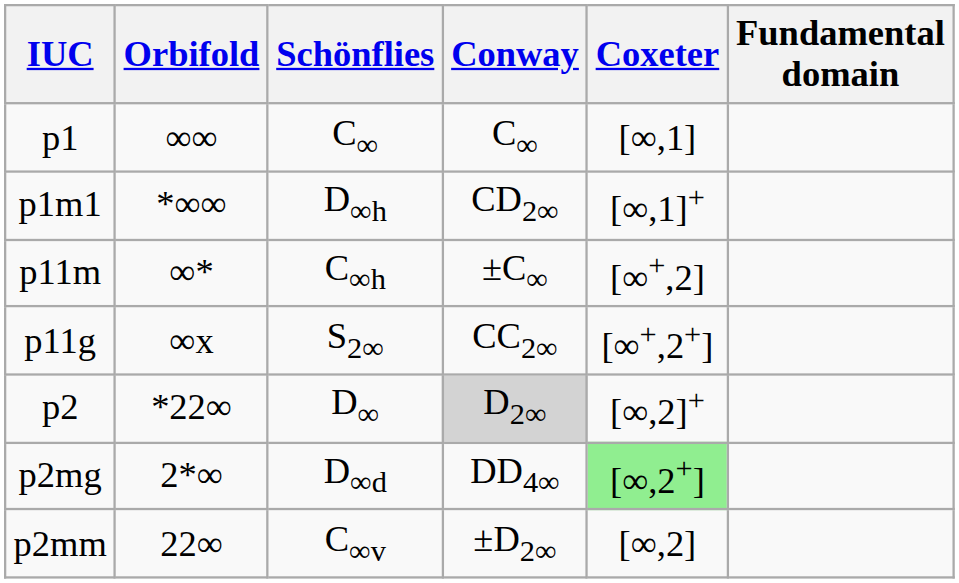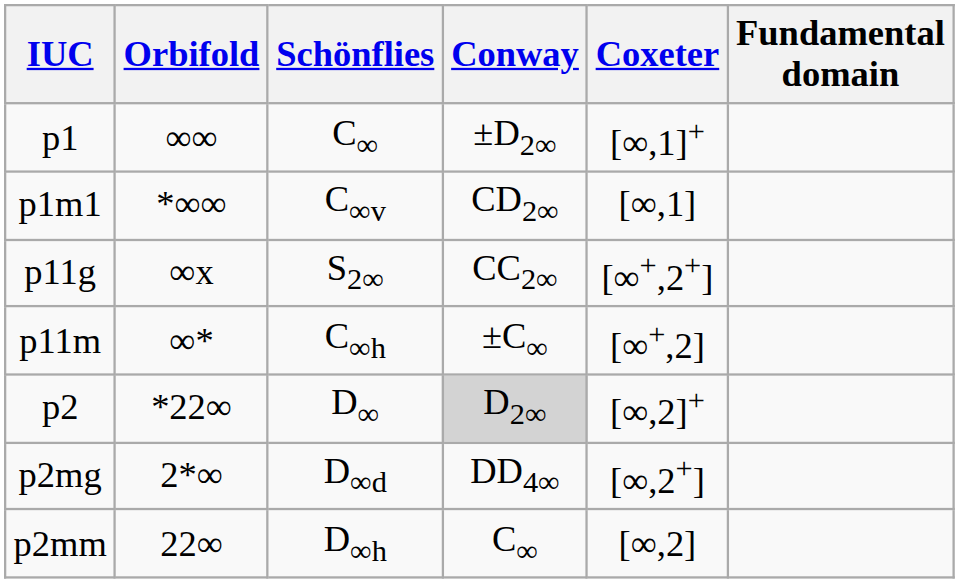 <table class=wikitable>
 <tr>
 <th><a href='#'>IUC</a></th>
 <th><a href='#'>Orbifold</a></th>
 <th><a href='#'>Schönflies</a></th>
 <th><a href='#'>Conway</a></th>
 <th><a href='#'>Coxeter</a></th>
 <th>Fundamental<br>domain</th>
 </tr>
 <tr align=center>
 <td>p1</td>
 <td>∞∞</td>
 <td>C<sub>∞</sub></td>
-<td>C<sub>∞</sub></td>
-<td>[∞,1]</td>
+<td>±D<sub>2∞</sub></td>
+<td>[∞,1]<sup>+</sup></td>
 <td></td>
 </tr>
 <tr align=center>
 <td>p1m1</td>
 <td>*∞∞</td>
-<td>D<sub>∞h</sub></td>
+<td>C<sub>∞v</sub></td>
 <td>CD<sub>2∞</sub></td>
-<td>[∞,1]<sup>+</sup></td>
+<td>[∞,1]</td>
+<td></td>
+</tr>
+<tr align=center>
+<td>p11g</td>
+<td>∞x</td>
+<td>S<sub>2∞</sub></td>
+<td>CC<sub>2∞</sub></td>
+<td>[∞<sup>+</sup>,2<sup>+</sup>]</td>
 <td></td>
 </tr>
 <tr align=center>
 <td>p11m</td>
 <td>∞*</td>
 <td>C<sub>∞h</sub></td>
 <td>±C<sub>∞</sub></td>
 <td>[∞<sup>+</sup>,2]</td>
-<td></td>
-</tr>
-<tr align=center>
-<td>p11g</td>
-<td>∞x</td>
-<td>S<sub>2∞</sub></td>
-<td>CC<sub>2∞</sub></td>
-<td>[∞<sup>+</sup>,2<sup>+</sup>]</td>
 <td></td>
 </tr>
 <tr align=center>
 <td>p2</td>
 <td>*22∞</td>
 <td>D<sub>∞</sub></td>
 <td style="background: lightgrey;">D<sub>2∞</sub></td>
 <td>[∞,2]<sup>+</sup></td>
 <td></td>
 </tr>
 <tr align=center>
 <td>p2mg</td>
 <td>2*∞</td>
 <td>D<sub>∞d</sub></td>
 <td>DD<sub>4∞</sub></td>
-<td style="background: lightgreen;">[∞,2<sup>+</sup>]</td>
+<td>[∞,2<sup>+</sup>]</td>
 <td></td>
 </tr>
 <tr align=center>
 <td>p2mm</td>
 <td>22∞</td>
-<td>C<sub>∞v</sub></td>
-<td>±D<sub>2∞</sub></td>
+<td>D<sub>∞h</sub></td>
+<td>C<sub>∞</sub></td>
 <td>[∞,2]</td>
 <td></td>
 </tr>
 </table>
